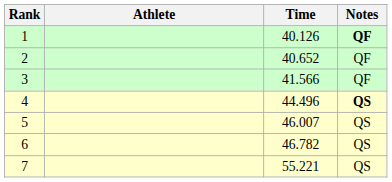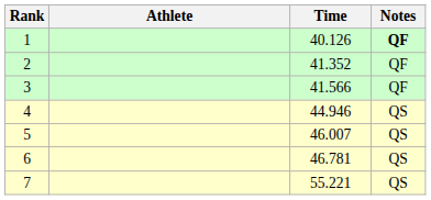 <table class=wikitable style="text-align:center">
 <tr>
 <th width=40>Rank</th>
 <th width=250>Athlete</th>
 <th width=80>Time</th>
 <th width=50>Notes</th>
 </tr>
 <tr bgcolor="ccffcc">
 <td>1</td>
 <td align=left></td>
 <td>40.126</td>
 <td><strong>QF</strong></td>
 </tr>
 <tr bgcolor="ccffcc">
 <td>2</td>
 <td align=left></td>
-<td>40.652</td>
+<td>41.352</td>
 <td>QF</td>
 </tr>
 <tr bgcolor="ccffcc">
 <td>3</td>
 <td align=left></td>
 <td>41.566</td>
 <td>QF</td>
 </tr>
 <tr bgcolor="#ffffcc">
 <td>4</td>
 <td align=left></td>
-<td>44.496</td>
-<td><strong>QS</strong></td>
+<td>44.946</td>
+<td>QS</td>
 </tr>
 <tr bgcolor="#ffffcc">
 <td>5</td>
 <td align=left></td>
 <td>46.007</td>
 <td>QS</td>
 </tr>
 <tr bgcolor="#ffffcc">
 <td>6</td>
 <td align=left></td>
-<td>46.782</td>
+<td>46.781</td>
 <td>QS</td>
 </tr>
 <tr bgcolor="#ffffcc">
 <td>7</td>
 <td align=left></td>
 <td>55.221</td>
 <td>QS</td>
 </tr>
 </table>
